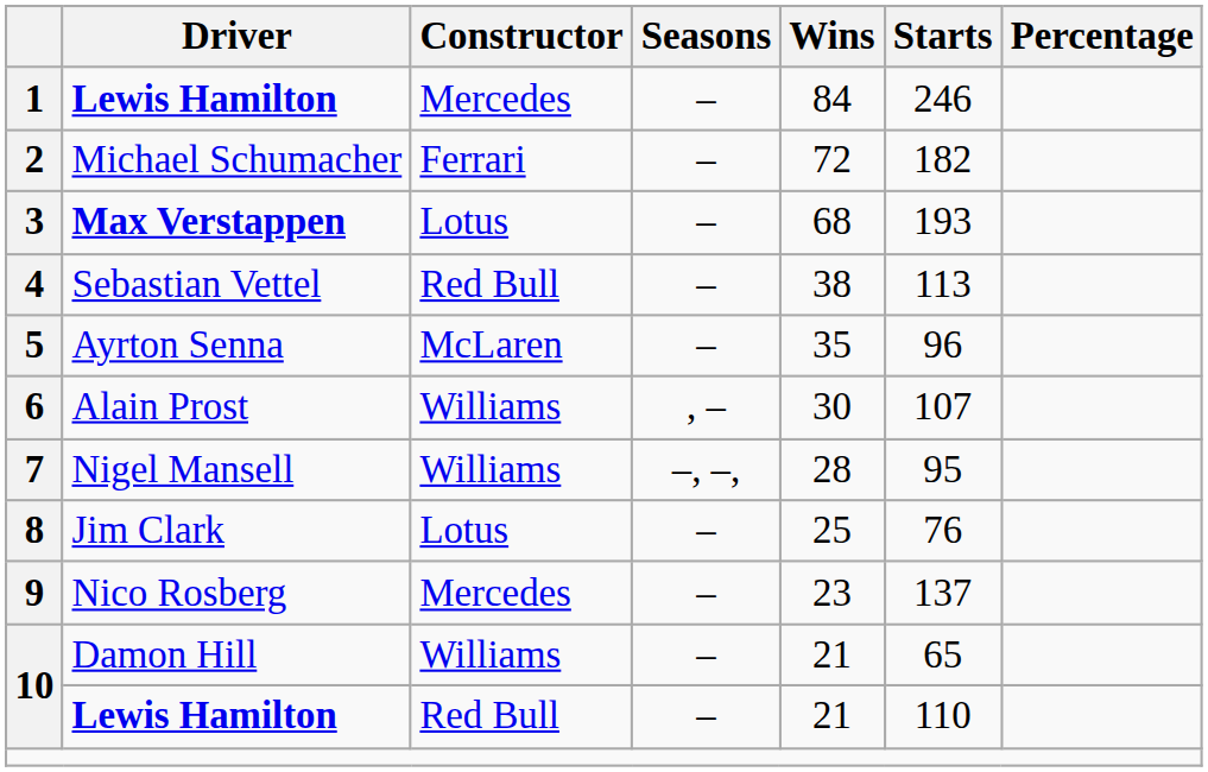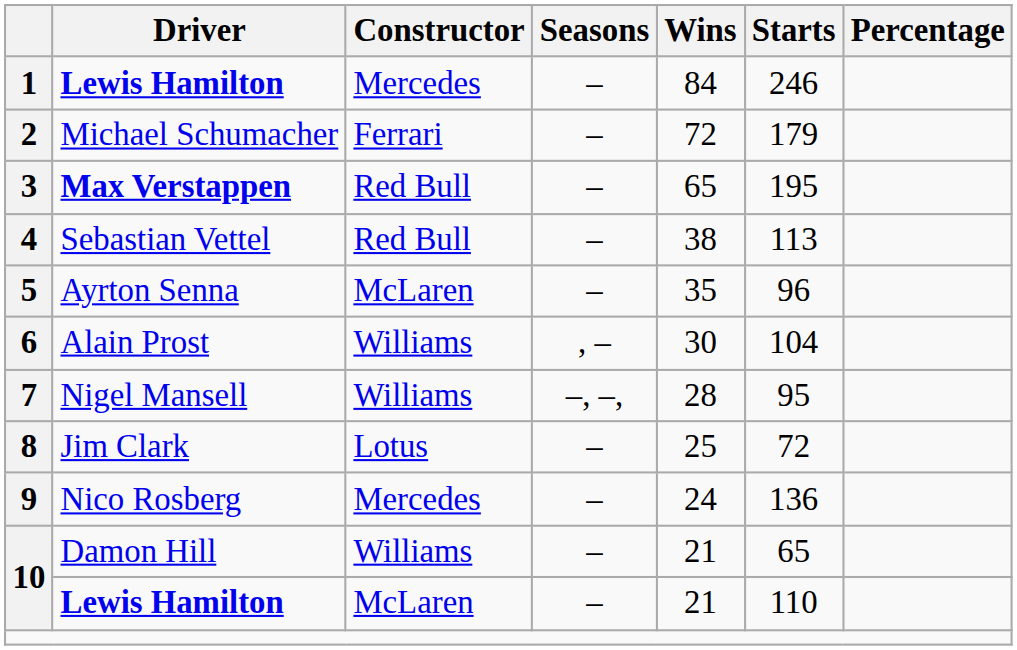 <table class="wikitable sortable" style="text-align:center">
 <tr>
 <th></th>
 <th>Driver</th>
 <th>Constructor</th>
 <th>Seasons</th>
 <th>Wins</th>
 <th>Starts</th>
 <th>Percentage</th>
 </tr>
 <tr>
 <th>1</th>
 <td align=left> <strong><a href='#'>Lewis Hamilton</a></strong></td>
 <td align=left><a href='#'>Mercedes</a></td>
 <td>–</td>
 <td>84</td>
 <td>246</td>
 <td></td>
 </tr>
 <tr>
 <th>2</th>
 <td align=left> <a href='#'>Michael Schumacher</a></td>
 <td align=left><a href='#'>Ferrari</a></td>
 <td>–</td>
 <td>72</td>
-<td>182</td>
+<td>179</td>
 <td></td>
 </tr>
 <tr>
 <th>3</th>
 <td align=left> <strong><a href='#'>Max Verstappen</a></strong></td>
-<td align=left><a href='#'>Lotus</a></td>
+<td align=left><a href='#'>Red Bull</a></td>
 <td>–</td>
-<td>68</td>
-<td>193</td>
+<td>65</td>
+<td>195</td>
 <td></td>
 </tr>
 <tr>
 <th>4</th>
 <td align=left> <a href='#'>Sebastian Vettel</a></td>
 <td align=left><a href='#'>Red Bull</a></td>
 <td>–</td>
 <td>38</td>
 <td>113</td>
 <td></td>
 </tr>
 <tr>
 <th>5</th>
 <td align=left> <a href='#'>Ayrton Senna</a></td>
 <td align=left><a href='#'>McLaren</a></td>
 <td>–</td>
 <td>35</td>
 <td>96</td>
 <td></td>
 </tr>
 <tr>
 <th>6</th>
 <td align=left> <a href='#'>Alain Prost</a></td>
 <td align=left><a href='#'>Williams</a></td>
 <td>, –</td>
 <td>30</td>
-<td>107</td>
+<td>104</td>
 <td></td>
 </tr>
 <tr>
 <th>7</th>
 <td align=left> <a href='#'>Nigel Mansell</a></td>
 <td align=left><a href='#'>Williams</a></td>
 <td>–, –, </td>
 <td>28</td>
 <td>95</td>
 <td></td>
 </tr>
 <tr>
 <th>8</th>
 <td align=left> <a href='#'>Jim Clark</a></td>
 <td align=left><a href='#'>Lotus</a></td>
 <td>–</td>
 <td>25</td>
-<td>76</td>
+<td>72</td>
 <td></td>
 </tr>
 <tr>
 <th>9</th>
 <td align=left> <a href='#'>Nico Rosberg</a></td>
 <td align=left><a href='#'>Mercedes</a></td>
 <td>–</td>
-<td>23</td>
-<td>137</td>
+<td>24</td>
+<td>136</td>
 <td></td>
 </tr>
 <tr>
 <th rowspan=2>10</th>
 <td align=left> <a href='#'>Damon Hill</a></td>
 <td align=left><a href='#'>Williams</a></td>
 <td>–</td>
 <td>21</td>
 <td>65</td>
 <td></td>
 </tr>
 <tr>
 <td align=left> <strong><a href='#'>Lewis Hamilton</a></strong></td>
-<td align=left><a href='#'>Red Bull</a></td>
+<td align=left><a href='#'>McLaren</a></td>
 <td>–</td>
 <td>21</td>
 <td>110</td>
 <td></td>
 </tr>
 <tr class="sortbottom">
 <td colspan=7></td>
 </tr>
 </table>
